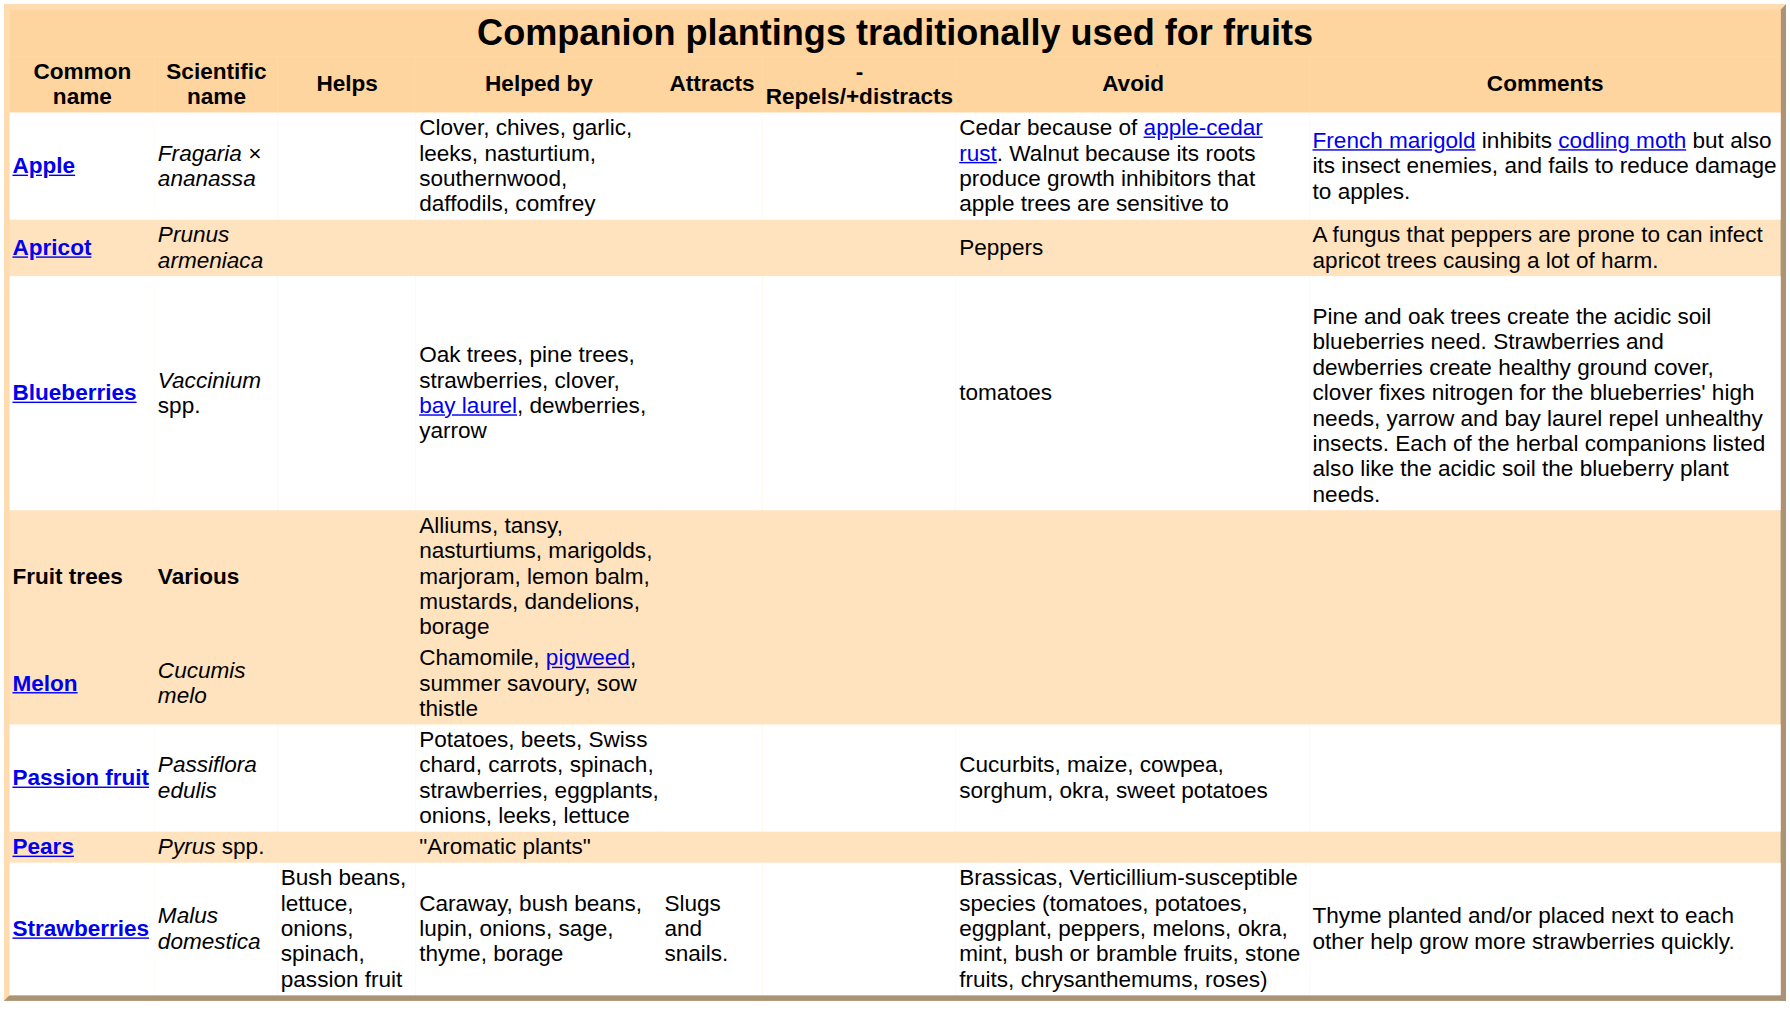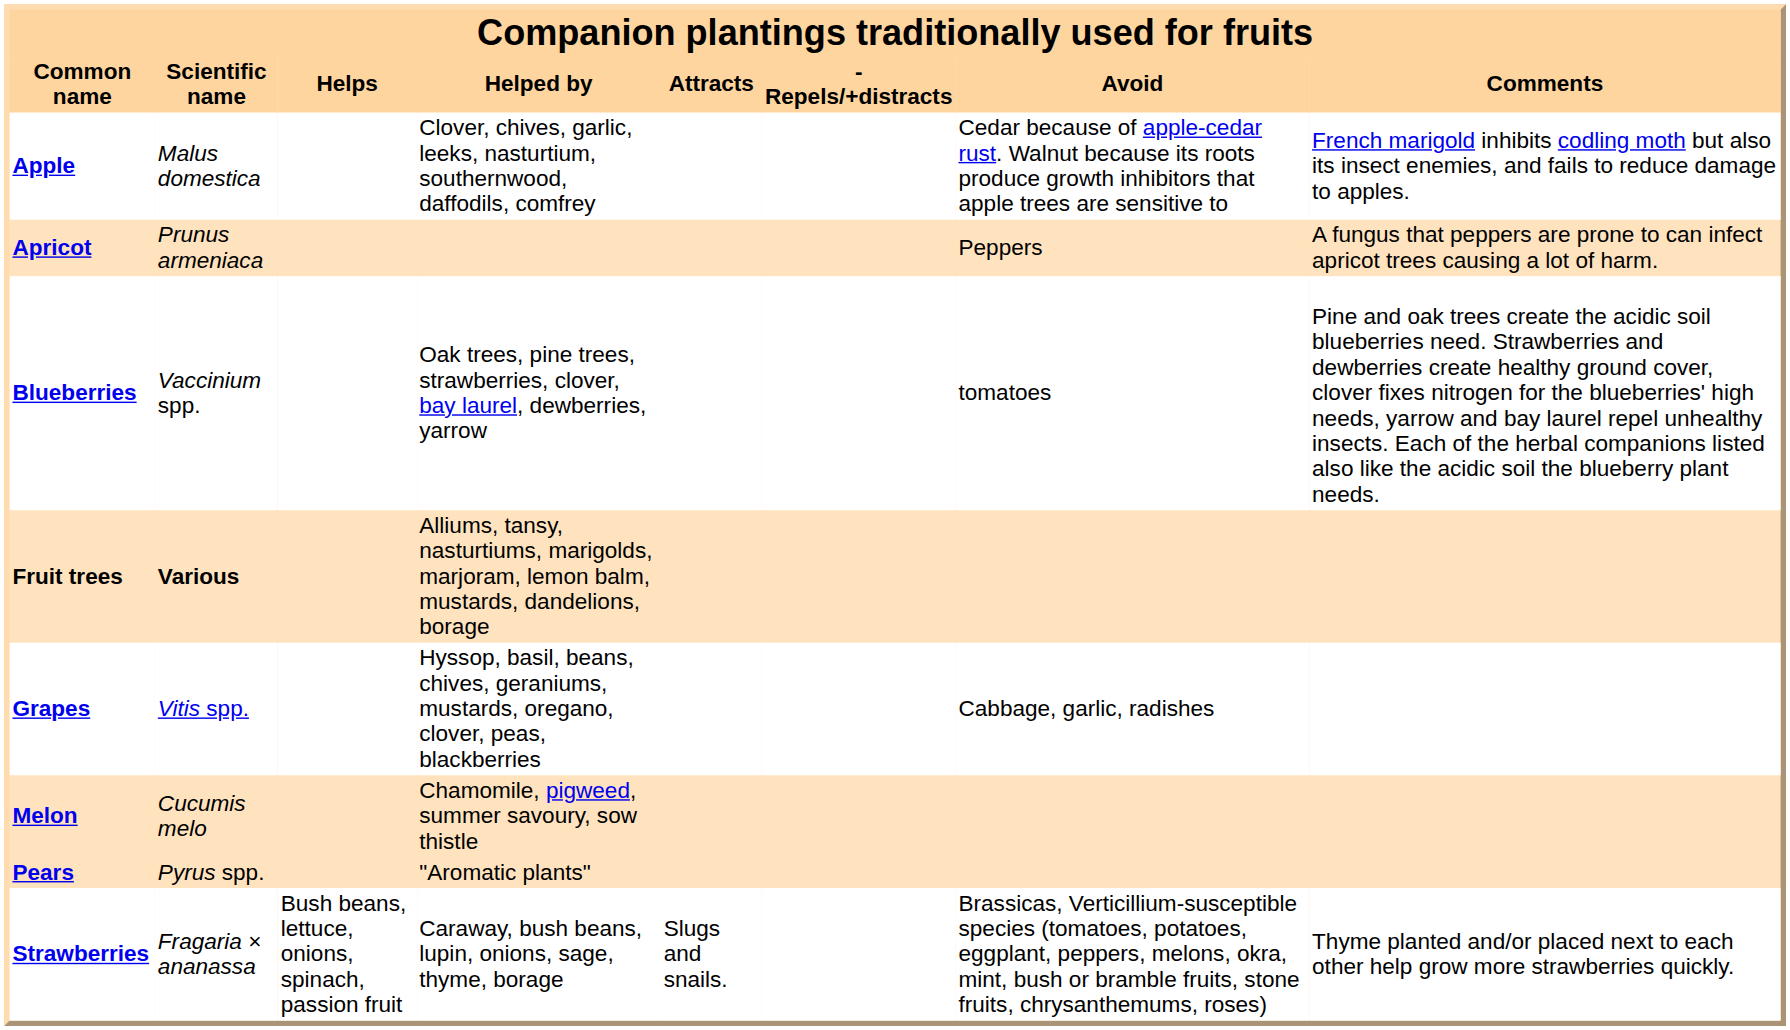 <table style="border: 4px outset #ffdcaf;background:#ffe3bf" cellpadding="2px" cellspacing="0">
 <tr>
 <th colspan=8 style="background-color:#ffd59f;font-size:160%;">Companion plantings traditionally used for fruits</th>
 </tr>
 <tr style="background:#ffd59f">
 <th>Common name</th>
 <th>Scientific name</th>
 <th>Helps</th>
 <th>Helped by</th>
 <th>Attracts</th>
 <th>-Repels/+distracts</th>
 <th>Avoid</th>
 <th>Comments</th>
 </tr>
 <tr style="background:#ffffff">
 <td><strong><a href='#'>Apple</a></strong></td>
-<td><em>Fragaria × ananassa</em></td>
+<td><em>Malus domestica</em></td>
 <td></td>
 <td>Clover, chives, garlic, leeks, nasturtium, southernwood, daffodils, comfrey</td>
 <td></td>
 <td></td>
 <td>Cedar because of <a href='#'>apple-cedar rust</a>. Walnut because its roots produce growth inhibitors that apple trees are sensitive to</td>
 <td><a href='#'>French marigold</a> inhibits <a href='#'>codling moth</a> but also its insect enemies, and fails to reduce damage to apples.</td>
 </tr>
 <tr>
 <td><strong><a href='#'>Apricot</a></strong></td>
 <td><em>Prunus armeniaca</em></td>
 <td></td>
 <td></td>
 <td></td>
 <td></td>
 <td>Peppers</td>
 <td>A fungus that peppers are prone to can infect apricot trees causing a lot of harm.</td>
 </tr>
 <tr style="background:#ffffff">
 <td><strong><a href='#'>Blueberries</a></strong></td>
 <td><em>Vaccinium</em> spp.</td>
 <td></td>
 <td>Oak trees, pine trees, strawberries, clover, <a href='#'>bay laurel</a>, dewberries, yarrow</td>
 <td></td>
 <td></td>
 <td>tomatoes</td>
 <td><br>Pine and oak trees create the acidic soil blueberries need. Strawberries and dewberries create healthy ground cover, clover fixes nitrogen for the blueberries' high needs, yarrow and bay laurel repel unhealthy insects. Each of the herbal companions listed also like the acidic soil the blueberry plant needs.</td>
 </tr>
 <tr>
 <td><strong>Fruit trees</strong></td>
 <td><strong>Various</strong></td>
 <td></td>
 <td>Alliums, tansy, nasturtiums, marigolds, marjoram, lemon balm, mustards, dandelions, borage</td>
 <td></td>
 <td></td>
 <td></td>
 <td></td>
 </tr>
+<tr style="background:#ffffff">
+<td><strong><a href='#'>Grapes</a></strong></td>
+<td><a href='#'><em>Vitis</em> spp.</a></td>
+<td></td>
+<td>Hyssop, basil, beans, chives, geraniums, mustards, oregano, clover, peas, blackberries</td>
+<td></td>
+<td></td>
+<td>Cabbage, garlic, radishes</td>
+<td></td>
+</tr>
 <tr>
 <td><strong><a href='#'>Melon</a></strong></td>
 <td><em>Cucumis melo</em></td>
 <td></td>
 <td>Chamomile, <a href='#'>pigweed</a>, summer savoury, sow thistle</td>
 <td></td>
 <td></td>
 <td></td>
-<td></td>
-</tr>
-<tr style="background:#ffffff">
-<td><strong><a href='#'>Passion fruit</a></strong></td>
-<td><em>Passiflora edulis</em></td>
-<td></td>
-<td>Potatoes, beets, Swiss chard, carrots, spinach, strawberries, eggplants, onions, leeks, lettuce</td>
-<td></td>
-<td></td>
-<td>Cucurbits, maize, cowpea, sorghum, okra, sweet potatoes</td>
 <td></td>
 </tr>
 <tr>
 <td><strong><a href='#'>Pears</a></strong></td>
 <td><em>Pyrus</em> spp.</td>
 <td></td>
 <td>"Aromatic plants"</td>
 <td></td>
 <td></td>
 <td></td>
 <td></td>
 </tr>
 <tr style="background:#ffffff">
 <td><strong><a href='#'>Strawberries</a></strong></td>
-<td><em>Malus domestica</em></td>
+<td><em>Fragaria × ananassa</em></td>
 <td>Bush beans, lettuce, onions, spinach, passion fruit</td>
 <td>Caraway, bush beans, lupin, onions, sage, thyme, borage</td>
 <td>Slugs and snails.</td>
 <td></td>
 <td>Brassicas, Verticillium-susceptible species (tomatoes, potatoes, eggplant, peppers, melons, okra, mint, bush or bramble fruits, stone fruits, chrysanthemums, roses)</td>
 <td>Thyme planted and/or placed next to each other help grow more strawberries quickly.</td>
 </tr>
 </table>
